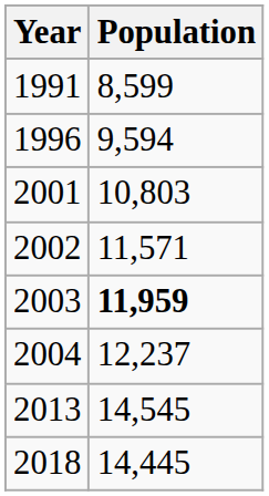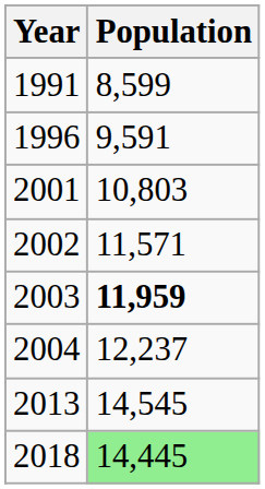 <table class="wikitable">
 <tr>
 <th>Year</th>
 <th>Population</th>
 </tr>
 <tr>
 <td>1991</td>
 <td>8,599</td>
 </tr>
 <tr>
 <td>1996</td>
-<td>9,594</td>
+<td>9,591</td>
 </tr>
 <tr>
 <td>2001</td>
 <td>10,803</td>
 </tr>
 <tr>
 <td>2002</td>
 <td>11,571</td>
 </tr>
 <tr>
 <td>2003</td>
 <td><strong>11,959</strong></td>
 </tr>
 <tr>
 <td>2004</td>
 <td>12,237</td>
 </tr>
 <tr>
 <td>2013</td>
 <td>14,545</td>
 </tr>
 <tr>
 <td>2018</td>
-<td>14,445</td>
+<td style="background: lightgreen;">14,445</td>
 </tr>
 </table>
